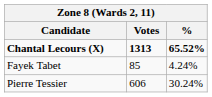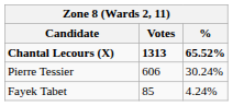 <table class="wikitable">
 <tr>
 <th colspan="3">Zone 8 (Wards 2, 11)</th>
 </tr>
 <tr>
 <th style="width: 170px">Candidate</th>
 <th style="width: 50px">Votes</th>
 <th style="width: 40px">%</th>
 </tr>
 <tr>
 <td><strong>Chantal Lecours (X)</strong></td>
 <td><strong>1313</strong></td>
 <td><strong>65.52%</strong></td>
 </tr>
 <tr>
+<td>Pierre Tessier</td>
+<td>606</td>
+<td>30.24%</td>
+</tr>
+<tr>
 <td>Fayek Tabet</td>
 <td>85</td>
 <td>4.24%</td>
 </tr>
-<tr>
-<td>Pierre Tessier</td>
-<td>606</td>
-<td>30.24%</td>
-</tr>
 </table>
